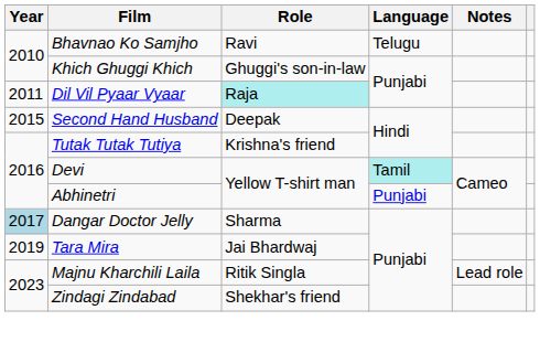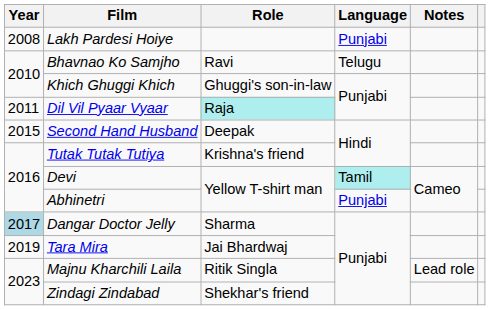 <table class="wikitable sortable">
 <tr>
 <th>Year</th>
 <th>Film</th>
 <th>Role</th>
 <th>Language</th>
 <th>Notes</th>
 <th class="unsortable"></th>
+</tr>
+<tr>
+<td>2008</td>
+<td><em>Lakh Pardesi Hoiye</em></td>
+<td></td>
+<td><a href='#'>Punjabi</a></td>
+<td></td>
+<td></td>
 </tr>
 <tr>
 <td rowspan="2">2010</td>
 <td><em>Bhavnao Ko Samjho</em></td>
 <td>Ravi</td>
 <td>Telugu</td>
 <td></td>
 <td></td>
 </tr>
 <tr>
 <td><em>Khich Ghuggi Khich</em></td>
 <td>Ghuggi's son-in-law</td>
 <td rowspan="2">Punjabi</td>
 <td></td>
 <td></td>
 </tr>
 <tr>
 <td>2011</td>
 <td><em><a href='#'>Dil Vil Pyaar Vyaar</a></em></td>
 <td style="background: paleturquoise;">Raja</td>
 <td></td>
 <td></td>
 </tr>
 <tr>
 <td>2015</td>
 <td><em><a href='#'>Second Hand Husband</a></em></td>
 <td>Deepak</td>
 <td rowspan="2">Hindi</td>
 <td></td>
 <td></td>
 </tr>
 <tr>
 <td rowspan="3">2016</td>
 <td><em><a href='#'>Tutak Tutak Tutiya</a></em></td>
 <td>Krishna's friend</td>
 <td></td>
 <td></td>
 </tr>
 <tr>
 <td><em>Devi</em></td>
 <td rowspan="2">Yellow T-shirt man</td>
 <td style="background: paleturquoise;">Tamil</td>
 <td rowspan="2">Cameo</td>
 <td></td>
 </tr>
 <tr>
 <td><em>Abhinetri</em></td>
 <td><a href='#'>Punjabi</a></td>
 <td></td>
 </tr>
 <tr>
 <td style="background: lightblue;">2017</td>
 <td><em>Dangar Doctor Jelly</em></td>
 <td>Sharma</td>
 <td rowspan="4">Punjabi</td>
 <td></td>
 <td></td>
 </tr>
 <tr>
 <td>2019</td>
 <td><em><a href='#'>Tara Mira</a></em></td>
 <td>Jai Bhardwaj</td>
 <td></td>
 <td></td>
 </tr>
 <tr>
 <td rowspan="2">2023</td>
 <td><em>Majnu Kharchili Laila</em></td>
 <td>Ritik Singla</td>
 <td>Lead role</td>
 <td></td>
 </tr>
 <tr>
 <td><em>Zindagi Zindabad</em></td>
 <td>Shekhar's friend</td>
 <td></td>
 <td></td>
 </tr>
 </table>
